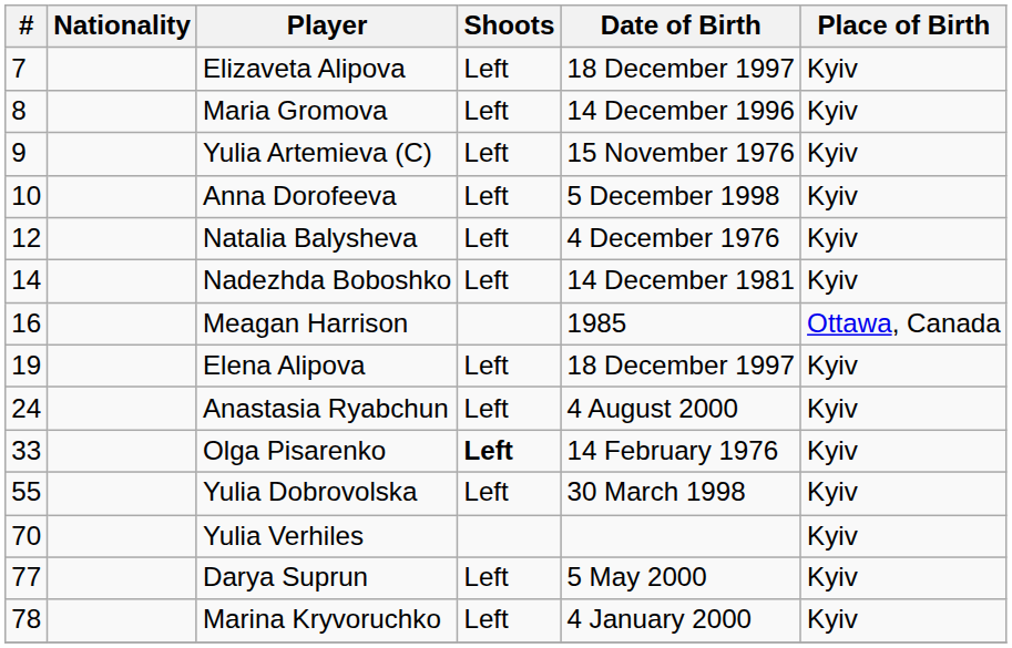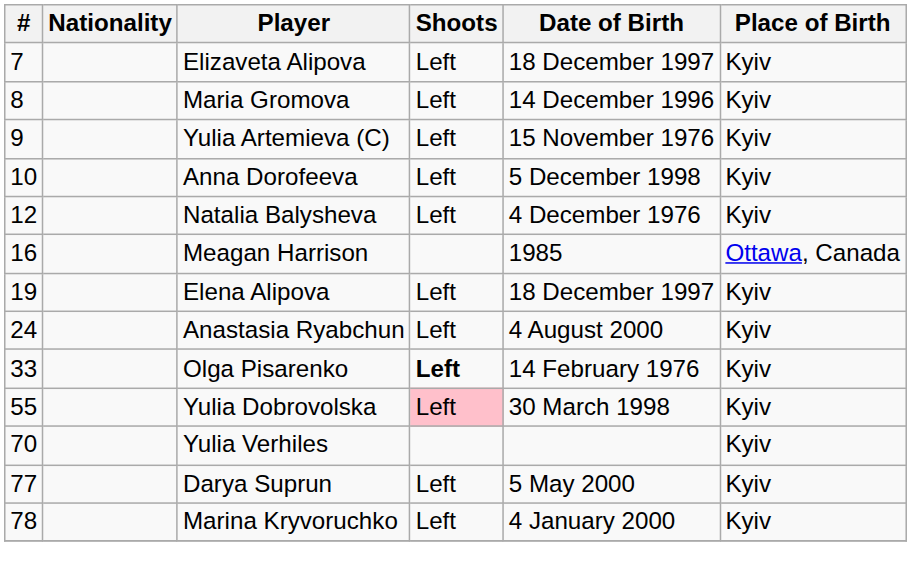 <table class="wikitable">
 <tr>
 <th>#</th>
 <th>Nationality</th>
 <th>Player</th>
 <th>Shoots</th>
 <th>Date of Birth</th>
 <th>Place of Birth</th>
 </tr>
 <tr>
 <td>7</td>
 <td></td>
 <td>Elizaveta Alipova</td>
 <td>Left</td>
 <td>18 December 1997</td>
 <td>Kyiv</td>
 </tr>
 <tr>
 <td>8</td>
 <td></td>
 <td>Maria Gromova</td>
 <td>Left</td>
 <td>14 December 1996</td>
 <td>Kyiv</td>
 </tr>
 <tr>
 <td>9</td>
 <td></td>
 <td>Yulia Artemieva (C)</td>
 <td>Left</td>
 <td>15 November 1976</td>
 <td>Kyiv</td>
 </tr>
 <tr>
 <td>10</td>
 <td></td>
 <td>Anna Dorofeeva</td>
 <td>Left</td>
 <td>5 December 1998</td>
 <td>Kyiv</td>
 </tr>
 <tr>
 <td>12</td>
 <td></td>
 <td>Natalia Balysheva</td>
 <td>Left</td>
 <td>4 December 1976</td>
 <td>Kyiv</td>
 </tr>
 <tr>
-<td>14</td>
-<td></td>
-<td>Nadezhda Boboshko</td>
-<td>Left</td>
-<td>14 December 1981</td>
-<td>Kyiv</td>
-</tr>
-<tr>
 <td>16</td>
 <td></td>
 <td>Meagan Harrison</td>
 <td></td>
 <td>1985</td>
 <td><a href='#'>Ottawa</a>, Canada</td>
 </tr>
 <tr>
 <td>19</td>
 <td></td>
 <td>Elena Alipova</td>
 <td>Left</td>
 <td>18 December 1997</td>
 <td>Kyiv</td>
 </tr>
 <tr>
 <td>24</td>
 <td></td>
 <td>Anastasia Ryabchun</td>
 <td>Left</td>
 <td>4 August 2000</td>
 <td>Kyiv</td>
 </tr>
 <tr>
 <td>33</td>
 <td></td>
 <td>Olga Pisarenko</td>
 <td><strong>Left</strong></td>
 <td>14 February 1976</td>
 <td>Kyiv</td>
 </tr>
 <tr>
 <td>55</td>
 <td></td>
 <td>Yulia Dobrovolska</td>
-<td>Left</td>
+<td style="background: pink;">Left</td>
 <td>30 March 1998</td>
 <td>Kyiv</td>
 </tr>
 <tr>
 <td>70</td>
 <td></td>
 <td>Yulia Verhiles</td>
 <td></td>
 <td></td>
 <td>Kyiv</td>
 </tr>
 <tr>
 <td>77</td>
 <td></td>
 <td>Darya Suprun</td>
 <td>Left</td>
 <td>5 May 2000</td>
 <td>Kyiv</td>
 </tr>
 <tr>
 <td>78</td>
 <td></td>
 <td>Marina Kryvoruchko</td>
 <td>Left</td>
 <td>4 January 2000</td>
 <td>Kyiv</td>
 </tr>
 <tr>
 </tr>
 </table>
